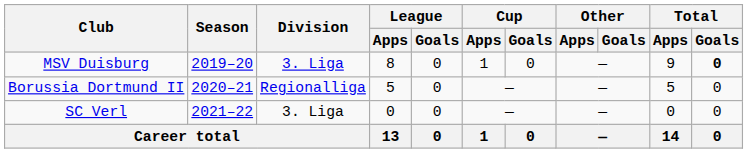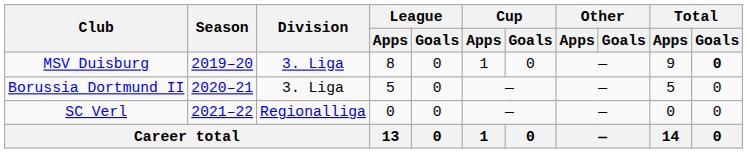 <table class="wikitable" style="text-align:center">
 <tr>
 <th rowspan="2">Club</th>
 <th rowspan="2">Season</th>
 <th rowspan="2">Division</th>
 <th colspan="2">League</th>
 <th colspan="2">Cup</th>
 <th colspan="2">Other</th>
 <th colspan="2">Total</th>
 </tr>
 <tr>
 <th>Apps</th>
 <th>Goals</th>
 <th>Apps</th>
 <th>Goals</th>
 <th>Apps</th>
 <th>Goals</th>
 <th>Apps</th>
 <th>Goals</th>
 </tr>
 <tr>
 <td><a href='#'>MSV Duisburg</a></td>
 <td><a href='#'>2019–20</a></td>
 <td><a href='#'>3. Liga</a></td>
 <td>8</td>
 <td>0</td>
 <td>1</td>
 <td>0</td>
 <td colspan="2">—</td>
 <td>9</td>
 <td><strong>0</strong></td>
 </tr>
 <tr>
 <td><a href='#'>Borussia Dortmund II</a></td>
 <td><a href='#'>2020–21</a></td>
-<td><a href='#'>Regionalliga</a></td>
+<td>3. Liga</td>
 <td>5</td>
 <td>0</td>
 <td colspan="2">—</td>
 <td colspan="2">—</td>
 <td>5</td>
 <td>0</td>
 </tr>
 <tr>
 <td><a href='#'>SC Verl</a></td>
 <td><a href='#'>2021–22</a></td>
-<td>3. Liga</td>
+<td><a href='#'>Regionalliga</a></td>
 <td>0</td>
 <td>0</td>
 <td colspan="2">—</td>
 <td colspan="2">—</td>
 <td>0</td>
 <td>0</td>
 </tr>
 <tr>
 <th colspan="3">Career total</th>
 <th>13</th>
 <th>0</th>
 <th>1</th>
 <th>0</th>
 <th colspan="2">—</th>
 <th>14</th>
 <th>0</th>
 </tr>
 </table>
